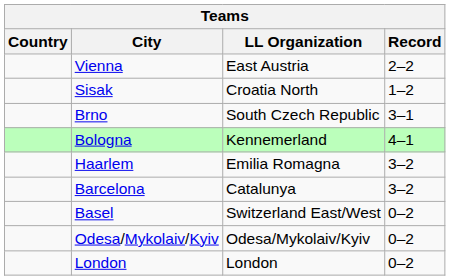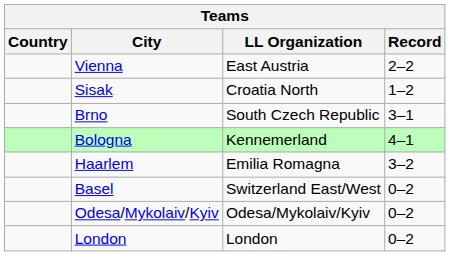 <table class="wikitable">
 <tr>
 <th colspan="4">Teams</th>
 </tr>
 <tr>
 <th>Country</th>
 <th>City</th>
 <th>LL Organization</th>
 <th>Record</th>
 </tr>
 <tr>
 <td><strong></strong></td>
 <td><a href='#'>Vienna</a></td>
 <td>East Austria</td>
 <td>2–2</td>
 </tr>
 <tr>
 <td><strong></strong></td>
 <td><a href='#'>Sisak</a></td>
 <td>Croatia North</td>
 <td>1–2</td>
 </tr>
 <tr>
 <td><strong></strong></td>
 <td><a href='#'>Brno</a></td>
 <td>South Czech Republic</td>
 <td>3–1</td>
 </tr>
 <tr bgcolor="bbffbb">
 <td><strong></strong></td>
 <td><a href='#'>Bologna</a></td>
 <td>Kennemerland</td>
 <td>4–1</td>
 </tr>
 <tr>
 <td><strong></strong></td>
 <td><a href='#'>Haarlem</a></td>
 <td>Emilia Romagna</td>
 <td>3–2</td>
 </tr>
 <tr>
 <td><strong></strong></td>
-<td><a href='#'>Barcelona</a></td>
-<td>Catalunya</td>
-<td>3–2</td>
-</tr>
-<tr>
-<td><strong></strong></td>
 <td><a href='#'>Basel</a></td>
 <td>Switzerland East/West</td>
 <td>0–2</td>
 </tr>
 <tr>
 <td><strong></strong></td>
 <td><a href='#'>Odesa</a>/<a href='#'>Mykolaiv</a>/<a href='#'>Kyiv</a></td>
 <td>Odesa/Mykolaiv/Kyiv</td>
 <td>0–2</td>
 </tr>
 <tr>
 <td><strong></strong></td>
 <td><a href='#'>London</a></td>
 <td>London</td>
 <td>0–2</td>
 </tr>
 </table>
